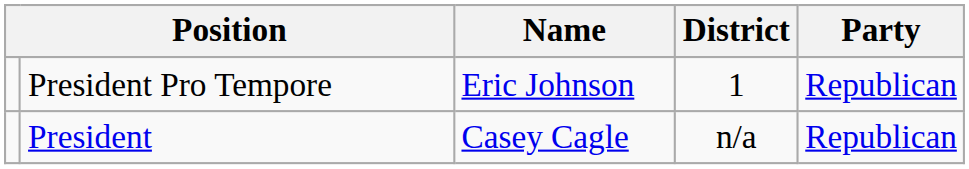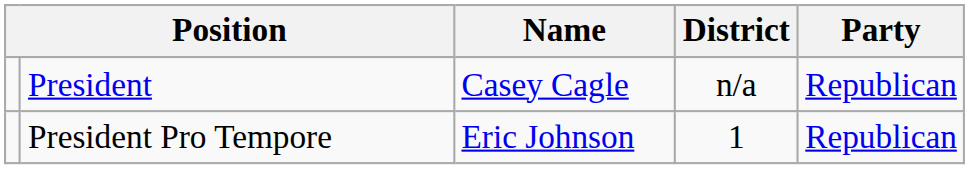 <table class="wikitable">
 <tr>
 <th colspan=2 align=center>Position</th>
 <th width="099" align=center>Name</th>
 <th align=center>District</th>
 <th align=center>Party</th>
 </tr>
 <tr>
 <td></td>
+<td width="201"><a href='#'>President</a></td>
+<td><a href='#'>Casey Cagle</a></td>
+<td align=center>n/a</td>
+<td><a href='#'>Republican</a></td>
+</tr>
+<tr>
+<td></td>
 <td>President Pro Tempore</td>
 <td><a href='#'>Eric Johnson</a></td>
 <td align=center>1</td>
 <td><a href='#'>Republican</a></td>
 </tr>
-<tr>
-<td></td>
-<td width="201"><a href='#'>President</a></td>
-<td><a href='#'>Casey Cagle</a></td>
-<td align=center>n/a</td>
-<td><a href='#'>Republican</a></td>
-</tr>
 </table>
